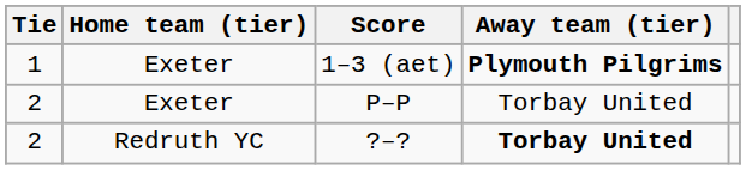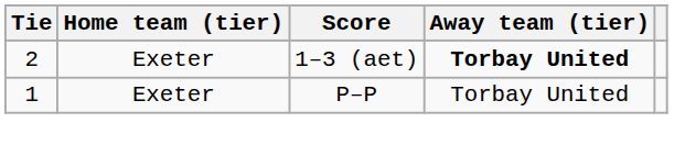 <table class="wikitable" style="text-align:center; font-size:85%">
 <tr>
 <th>Tie</th>
 <th>Home team (tier)</th>
 <th>Score</th>
 <th>Away team (tier)</th>
 <th></th>
 </tr>
 <tr>
-<td align="center">1</td>
+<td align="center">2</td>
 <td>Exeter</td>
 <td align="center">1–3 (aet)</td>
-<td><strong>Plymouth Pilgrims</strong></td>
+<td><strong>Torbay United</strong></td>
 <td></td>
 </tr>
 <tr>
-<td align="center">2</td>
+<td align="center">1</td>
 <td>Exeter</td>
 <td align="center">P–P</td>
 <td>Torbay United</td>
 <td></td>
 </tr>
-<tr>
-<td align="center">2</td>
-<td>Redruth YC</td>
-<td align="center">?–?</td>
-<td><strong>Torbay United</strong></td>
-<td></td>
-</tr>
 </table>
